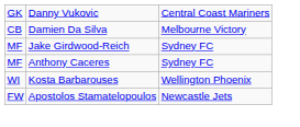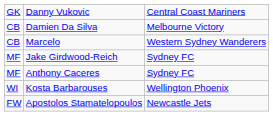 <table class="wikitable">
 <tr>
 <td><a href='#'>GK</a></td>
 <td> <a href='#'>Danny Vukovic</a></td>
 <td><a href='#'>Central Coast Mariners</a></td>
 </tr>
 <tr>
 <td><a href='#'>CB</a></td>
 <td> <a href='#'>Damien Da Silva</a></td>
 <td><a href='#'>Melbourne Victory</a></td>
+</tr>
+<tr>
+<td><a href='#'>CB</a></td>
+<td> <a href='#'>Marcelo</a></td>
+<td><a href='#'>Western Sydney Wanderers</a></td>
 </tr>
 <tr>
 <td><a href='#'>MF</a></td>
 <td> <a href='#'>Jake Girdwood-Reich</a></td>
 <td><a href='#'>Sydney FC</a></td>
 </tr>
 <tr>
 <td><a href='#'>MF</a></td>
 <td> <a href='#'>Anthony Caceres</a></td>
 <td><a href='#'>Sydney FC</a></td>
 </tr>
 <tr>
 <td><a href='#'>WI</a></td>
 <td> <a href='#'>Kosta Barbarouses</a></td>
 <td><a href='#'>Wellington Phoenix</a></td>
 </tr>
 <tr>
 <td><a href='#'>FW</a></td>
 <td> <a href='#'>Apostolos Stamatelopoulos</a></td>
 <td><a href='#'>Newcastle Jets</a></td>
 </tr>
 </table>
